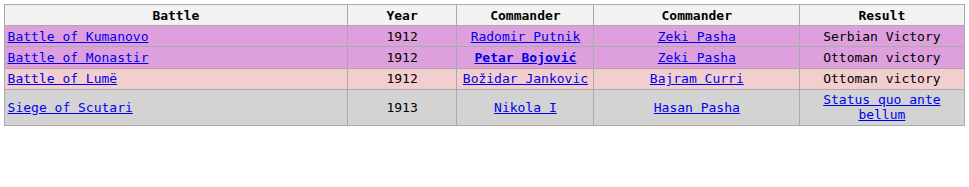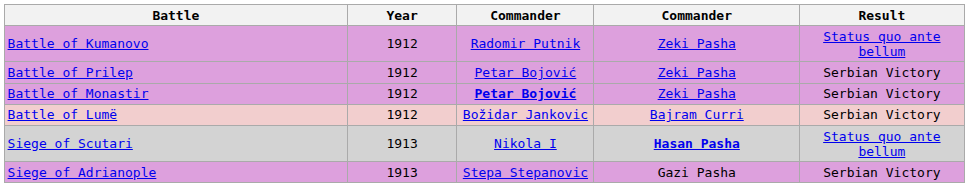 <table style="width:76%;" class="wikitable">
 <tr>
 <th style="width:25%;">Battle</th>
 <th style="width:8%;">Year</th>
 <th style="width:10%;"> Commander</th>
 <th style="width:15%;"> Commander</th>
 <th style="width:12%;">Result</th>
 </tr>
 <tr style="background:plum;">
 <td align="left"><a href='#'>Battle of Kumanovo</a></td>
 <td style="text-align:center;">1912</td>
 <td style="text-align:center;"><a href='#'>Radomir Putnik</a></td>
 <td style="text-align:center;"><a href='#'>Zeki Pasha</a></td>
+<td style="text-align:center;"><a href='#'>Status quo ante bellum</a></td>
+</tr>
+<tr style="background:plum;">
+<td align="left"><a href='#'>Battle of Prilep</a></td>
+<td style="text-align:center;">1912</td>
+<td style="text-align:center;"><a href='#'>Petar Bojović</a></td>
+<td style="text-align:center;"><a href='#'>Zeki Pasha</a></td>
 <td style="text-align:center;">Serbian Victory</td>
 </tr>
 <tr style="background:plum;">
 <td align="left"><a href='#'>Battle of Monastir</a></td>
 <td style="text-align:center;">1912</td>
 <td style="text-align:center;"><strong><a href='#'>Petar Bojović</a></strong></td>
 <td style="text-align:center;"><a href='#'>Zeki Pasha</a></td>
-<td style="text-align:center;">Ottoman victory</td>
+<td style="text-align:center;">Serbian Victory</td>
 </tr>
 <tr style="background:#F2CECE;">
 <td align="left"><a href='#'>Battle of Lumë</a></td>
 <td style="text-align:center;">1912</td>
 <td style="text-align:center;"><a href='#'>Božidar Jankovic</a></td>
 <td style="text-align:center;"><a href='#'>Bajram Curri</a></td>
-<td style="text-align:center;">Ottoman victory</td>
+<td style="text-align:center;">Serbian Victory</td>
 </tr>
 <tr style="background:lightgrey;">
 <td align="left"><a href='#'>Siege of Scutari</a></td>
 <td style="text-align:center;">1913</td>
 <td style="text-align:center;"><a href='#'>Nikola I</a></td>
-<td style="text-align:center;"><a href='#'>Hasan Pasha</a></td>
+<td style="text-align:center;"><strong><a href='#'>Hasan Pasha</a></strong></td>
 <td style="text-align:center;"><a href='#'>Status quo ante bellum</a></td>
 </tr>
 <tr>
 </tr>
+<tr style="background:plum;">
+<td align="left"><a href='#'>Siege of Adrianople</a></td>
+<td style="text-align:center;">1913</td>
+<td style="text-align:center;"><a href='#'>Stepa Stepanovic</a></td>
+<td style="text-align:center;">Gazi Pasha</td>
+<td style="text-align:center;">Serbian Victory</td>
+</tr>
 </table>
